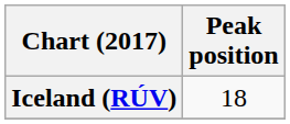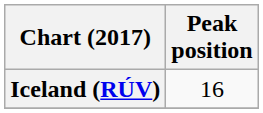 <table class="wikitable sortable plainrowheaders" style="text-align:center">
 <tr>
 <th scope="col">Chart (2017)</th>
 <th scope="col">Peak<br> position</th>
 </tr>
 <tr>
 <th scope="row">Iceland (<a href='#'>RÚV</a>)</th>
-<td>18</td>
+<td>16</td>
 </tr>
 <tr>
 </tr>
 <tr>
 </tr>
 </table>
